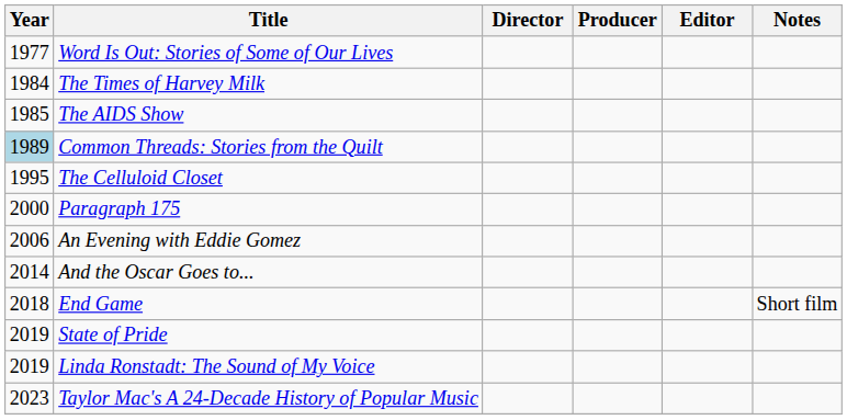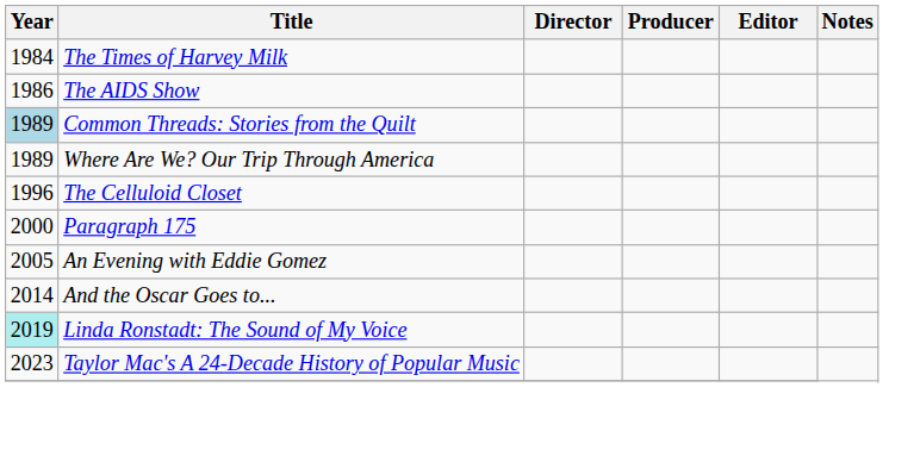 <table class="wikitable">
 <tr>
 <th style="width:26px;">Year</th>
 <th>Title</th>
 <th width=65>Director</th>
 <th width=65>Producer</th>
 <th width=65>Editor</th>
 <th>Notes</th>
 </tr>
 <tr>
-<td>1977</td>
-<td><em><a href='#'>Word Is Out: Stories of Some of Our Lives</a></em></td>
-<td></td>
-<td></td>
-<td></td>
-<td></td>
-</tr>
-<tr>
 <td>1984</td>
 <td><em><a href='#'>The Times of Harvey Milk</a></em></td>
 <td></td>
 <td></td>
 <td></td>
 <td></td>
 </tr>
 <tr>
-<td>1985</td>
+<td>1986</td>
 <td><em><a href='#'>The AIDS Show</a></em></td>
 <td></td>
 <td></td>
 <td></td>
 <td></td>
 </tr>
 <tr>
 <td style="background: lightblue;">1989</td>
 <td><em><a href='#'>Common Threads: Stories from the Quilt</a></em></td>
 <td></td>
 <td></td>
 <td></td>
 <td></td>
 </tr>
 <tr>
-<td>1995</td>
+<td>1989</td>
+<td><em>Where Are We? Our Trip Through America</em></td>
+<td></td>
+<td></td>
+<td></td>
+<td></td>
+</tr>
+<tr>
+<td>1996</td>
 <td><em><a href='#'>The Celluloid Closet</a></em></td>
 <td></td>
 <td></td>
 <td></td>
 <td></td>
 </tr>
 <tr>
 <td>2000</td>
 <td><em><a href='#'>Paragraph 175</a></em></td>
 <td></td>
 <td></td>
 <td></td>
 <td></td>
 </tr>
 <tr>
-<td>2006</td>
+<td>2005</td>
 <td><em>An Evening with Eddie Gomez</em></td>
 <td></td>
 <td></td>
 <td></td>
 <td></td>
 </tr>
 <tr>
 <td>2014</td>
 <td><em>And the Oscar Goes to...</em></td>
 <td></td>
 <td></td>
 <td></td>
 <td></td>
 </tr>
 <tr>
-<td>2018</td>
-<td><em><a href='#'>End Game</a></em></td>
-<td></td>
-<td></td>
-<td></td>
-<td>Short film</td>
-</tr>
-<tr>
-<td>2019</td>
-<td><em><a href='#'>State of Pride</a></em></td>
-<td></td>
-<td></td>
-<td></td>
-<td></td>
-</tr>
-<tr>
-<td>2019</td>
+<td style="background: paleturquoise;">2019</td>
 <td><em><a href='#'>Linda Ronstadt: The Sound of My Voice</a></em></td>
 <td></td>
 <td></td>
 <td></td>
 <td></td>
 </tr>
 <tr>
 <td>2023</td>
 <td><em><a href='#'>Taylor Mac's A 24-Decade History of Popular Music</a></em></td>
 <td></td>
 <td></td>
 <td></td>
 </tr>
 <tr>
 </tr>
 </table>
